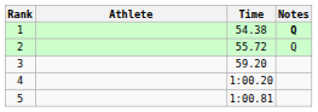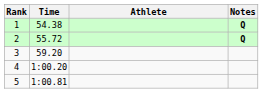 <table class="wikitable" style="text-align:center">
 <tr>
 <th>Rank</th>
+<th>Time</th>
 <th Style="width:18em">Athlete</th>
-<th>Time</th>
 <th>Notes</th>
 </tr>
 <tr style="background:#cfc">
 <td>1</td>
+<td>54.38</td>
 <td style="text-align:left"></td>
-<td>54.38</td>
 <td><strong>Q</strong></td>
 </tr>
 <tr style="background:#cfc">
 <td>2</td>
+<td>55.72</td>
 <td style="text-align:left"></td>
-<td>55.72</td>
-<td>Q</td>
+<td><strong>Q</strong></td>
 </tr>
 <tr>
 <td>3</td>
+<td>59.20</td>
 <td style="text-align:left"></td>
-<td>59.20</td>
 <td></td>
 </tr>
 <tr>
 <td>4</td>
+<td>1:00.20</td>
 <td style="text-align:left"></td>
-<td>1:00.20</td>
 <td></td>
 </tr>
 <tr>
 <td>5</td>
+<td>1:00.81</td>
 <td style="text-align:left"></td>
-<td>1:00.81</td>
 <td></td>
 </tr>
 </table>
